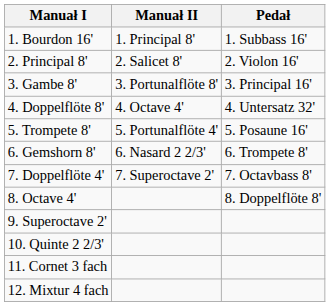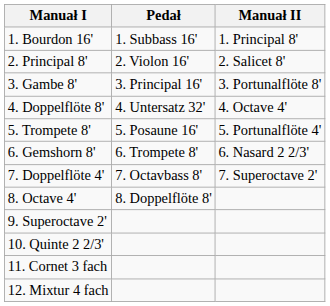 <table class="wikitable">
 <tr>
 <th>Manuał I</th>
+<th>Pedał</th>
 <th>Manuał II</th>
-<th>Pedał</th>
 </tr>
 <tr>
 <td>1. Bourdon 16'</td>
+<td>1. Subbass 16'</td>
 <td>1. Principal 8'</td>
-<td>1. Subbass 16'</td>
 </tr>
 <tr>
 <td>2. Principal 8'</td>
+<td>2. Violon 16'</td>
 <td>2. Salicet 8'</td>
-<td>2. Violon 16'</td>
 </tr>
 <tr>
 <td>3. Gambe 8'</td>
+<td>3. Principal 16'</td>
 <td>3. Portunalflöte 8'</td>
-<td>3. Principal 16'</td>
 </tr>
 <tr>
 <td>4. Doppelflöte 8'</td>
+<td>4. Untersatz 32'</td>
 <td>4. Octave 4'</td>
-<td>4. Untersatz 32'</td>
 </tr>
 <tr>
 <td>5. Trompete 8'</td>
+<td>5. Posaune 16'</td>
 <td>5. Portunalflöte 4'</td>
-<td>5. Posaune 16'</td>
 </tr>
 <tr>
 <td>6. Gemshorn 8'</td>
+<td>6. Trompete 8'</td>
 <td>6. Nasard 2 2/3'</td>
-<td>6. Trompete 8'</td>
 </tr>
 <tr>
 <td>7. Doppelflöte 4'</td>
+<td>7. Octavbass 8'</td>
 <td>7. Superoctave 2'</td>
-<td>7. Octavbass 8'</td>
 </tr>
 <tr>
 <td>8. Octave 4'</td>
+<td>8. Doppelflöte 8'</td>
 <td></td>
-<td>8. Doppelflöte 8'</td>
 </tr>
 <tr>
 <td>9. Superoctave 2'</td>
 <td></td>
 <td></td>
 </tr>
 <tr>
 <td>10. Quinte 2 2/3'</td>
 <td></td>
 <td></td>
 </tr>
 <tr>
 <td>11. Cornet 3 fach</td>
 <td></td>
 <td></td>
 </tr>
 <tr>
 <td>12. Mixtur 4 fach</td>
 <td></td>
 <td></td>
 </tr>
 </table>
